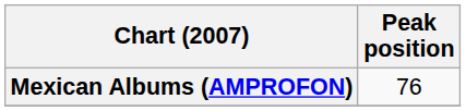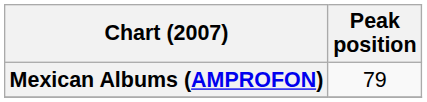 <table class="wikitable sortable plainrowheaders" style="text-align:center;">
 <tr>
 <th scope="col">Chart (2007)</th>
 <th scope="col">Peak<br>position</th>
 </tr>
 <tr>
 <th scope="row">Mexican Albums (<a href='#'>AMPROFON</a>)</th>
-<td>76</td>
+<td>79</td>
 </tr>
 <tr>
 </tr>
 <tr>
 </tr>
 <tr>
 </tr>
 </table>
